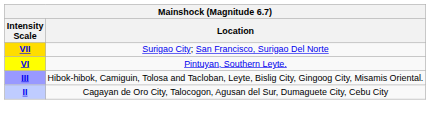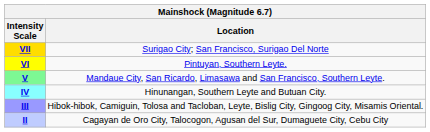 <table class="wikitable" style="margin-left: auto; margin-right: auto; text-align:center; font-size:90%;">
 <tr>
 <th colspan="2">Mainshock (Magnitude 6.7)</th>
 </tr>
 <tr>
 <th>Intensity<br>Scale</th>
 <th>Location</th>
 </tr>
 <tr>
 <th style="background-color: #fd0;"><a href='#'><strong>VII</strong></a></th>
 <td><a href='#'>Surigao City</a>; <a href='#'>San Francisco, Surigao Del Norte</a></td>
 </tr>
 <tr>
 <th style="background-color: #ff0;"><a href='#'><strong>VI</strong></a></th>
 <td><a href='#'>Pintuyan, Southern Leyte.</a></td>
 </tr>
 <tr>
+<td style="background-color: #7df894;"><a href='#'><strong>V</strong></a></td>
+<td><a href='#'>Mandaue City</a>, <a href='#'>San Ricardo</a>, <a href='#'>Limasawa</a> and <a href='#'>San Francisco, Southern Leyte</a>.</td>
+</tr>
+<tr>
+<th style="background-color: #8ff;"><a href='#'><strong>IV</strong></a></th>
+<td>Hinunangan, Southern Leyte and Butuan City.</td>
+</tr>
+<tr>
 <th style="background-color: #99f;"><a href='#'><strong>III</strong></a></th>
 <td>Hibok-hibok, Camiguin, Tolosa and Tacloban, Leyte, Bislig City, Gingoog City, Misamis Oriental.</td>
 </tr>
 <tr>
 <th style="background-color: #bfccff;"><a href='#'><strong>II</strong></a></th>
 <td>Cagayan de Oro City, Talocogon, Agusan del Sur, Dumaguete City, Cebu City</td>
 </tr>
 </table>
